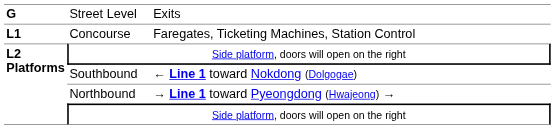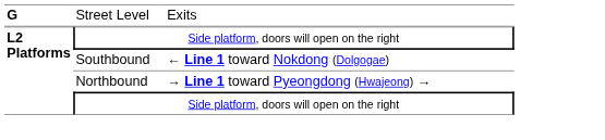 <table table border=0 cellspacing=0 cellpadding=3>
 <tr>
 <td style="border-top:solid 1px gray;border-bottom:solid 1px gray;" width=50 valign=top><strong>G</strong></td>
 <td style="border-top:solid 1px gray;border-bottom:solid 1px gray;" width=100 valign=top>Street Level</td>
 <td style="border-top:solid 1px gray;border-bottom:solid 1px gray;" width=400 valign=top>Exits</td>
-</tr>
-<tr>
-<td style="border-bottom:solid 0 gray;" width=50 valign=top><strong>L1</strong></td>
-<td style="border-bottom:solid 0 gray;" width=100 valign=top>Concourse</td>
-<td style="border-bottom:solid 0 gray;" width=500 valign=top>Faregates, Ticketing Machines, Station Control</td>
 </tr>
 <tr>
 <td style="border-top:solid 1px gray;border-bottom:solid 1px gray;" rowspan=4 valign=top><strong>L2<br>Platforms</strong></td>
 <td style="border-top:solid 1px gray;border-right:solid 2px black;border-left:solid 2px black;border-bottom:solid 2px black;text-align:center;" colspan=2><small><a href='#'>Side platform</a>, doors will open on the right</small></td>
 </tr>
 <tr>
 <td style="border-bottom:solid 1px gray;">Southbound</td>
 <td style="border-bottom:solid 1px gray;">← <a href='#'><span><span><strong>Line 1</strong></span></span></a> toward <a href='#'>Nokdong</a> <small>(<a href='#'>Dolgogae</a>)</small></td>
 </tr>
 <tr>
 <td>Northbound</td>
 <td><span>→</span> <a href='#'><span><span><strong>Line 1</strong></span></span></a> toward <a href='#'>Pyeongdong</a> <small>(<a href='#'>Hwajeong</a>)</small> →</td>
 </tr>
 <tr>
 <td style="border-top:solid 2px black;border-right:solid 2px black;border-left:solid 2px black;border-bottom:solid 1px gray;text-align:center;" colspan=2><small><a href='#'>Side platform</a>, doors will open on the right</small></td>
 </tr>
 </table>
